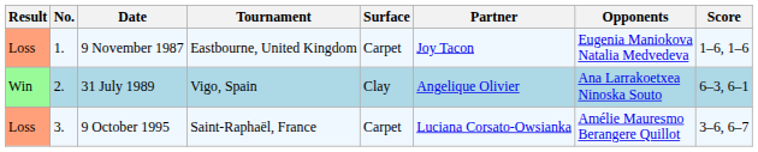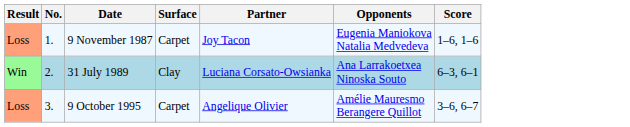 <table class="wikitable" style="font-size:97%">
 <tr>
 <th>Result</th>
 <th>No.</th>
 <th>Date</th>
-<th>Tournament</th>
 <th>Surface</th>
 <th>Partner</th>
 <th>Opponents</th>
 <th>Score</th>
 </tr>
 <tr bgcolor="#f0f8ff">
 <td style="background:#ffa07a;">Loss</td>
 <td>1.</td>
 <td>9 November 1987</td>
-<td>Eastbourne, United Kingdom</td>
 <td>Carpet</td>
 <td> <a href='#'>Joy Tacon</a></td>
 <td> <a href='#'>Eugenia Maniokova</a> <br>  <a href='#'>Natalia Medvedeva</a></td>
 <td>1–6, 1–6</td>
 </tr>
 <tr style="background:lightblue;">
 <td style="background:#98fb98;">Win</td>
 <td>2.</td>
 <td>31 July 1989</td>
-<td>Vigo, Spain</td>
 <td>Clay</td>
-<td> <a href='#'>Angelique Olivier</a></td>
+<td> <a href='#'>Luciana Corsato-Owsianka</a></td>
 <td> <a href='#'>Ana Larrakoetxea</a> <br>  <a href='#'>Ninoska Souto</a></td>
 <td>6–3, 6–1</td>
 </tr>
 <tr style="background:#f0f8ff;">
 <td style="background:#ffa07a;">Loss</td>
 <td>3.</td>
 <td>9 October 1995</td>
-<td>Saint-Raphaël, France</td>
 <td>Carpet</td>
-<td> <a href='#'>Luciana Corsato-Owsianka</a></td>
+<td> <a href='#'>Angelique Olivier</a></td>
 <td> <a href='#'>Amélie Mauresmo</a> <br>  <a href='#'>Berangere Quillot</a></td>
 <td>3–6, 6–7</td>
 </tr>
 </table>
